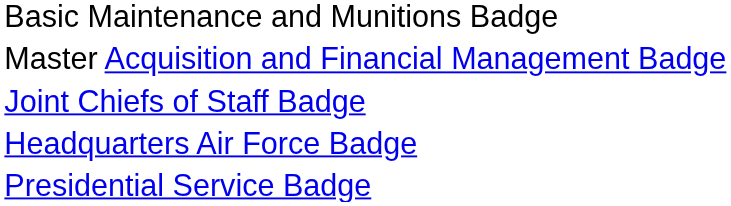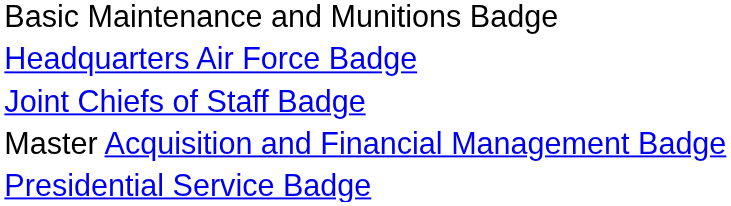 <table>
 <tr>
 <td></td>
 <td>Basic Maintenance and Munitions Badge</td>
 </tr>
 <tr>
 <td></td>
-<td>Master <a href='#'>Acquisition and Financial Management Badge</a></td>
+<td><a href='#'>Headquarters Air Force Badge</a></td>
 </tr>
 <tr>
 <td></td>
 <td><a href='#'>Joint Chiefs of Staff Badge</a></td>
 </tr>
 <tr>
 <td></td>
-<td><a href='#'>Headquarters Air Force Badge</a></td>
+<td>Master <a href='#'>Acquisition and Financial Management Badge</a></td>
 </tr>
 <tr>
 <td></td>
 <td><a href='#'>Presidential Service Badge</a></td>
 </tr>
 <tr>
 </tr>
 </table>
